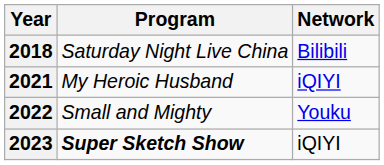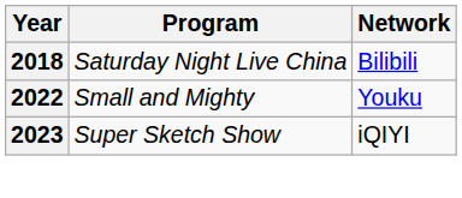 <table class="wikitable plainrowheaders">
 <tr>
 <th>Year</th>
 <th>Program</th>
 <th>Network</th>
 </tr>
 <tr>
 <th scope="row">2018</th>
 <td><em>Saturday Night Live China</em></td>
 <td><a href='#'>Bilibili</a></td>
 </tr>
 <tr>
-<th scope="row">2021</th>
-<td><em>My Heroic Husband</em></td>
-<td><a href='#'>iQIYI</a></td>
-</tr>
-<tr>
 <th scope="row">2022</th>
 <td><em>Small and Mighty</em></td>
 <td><a href='#'>Youku</a></td>
 </tr>
 <tr>
 <th scope="row">2023</th>
-<td><strong><em>Super Sketch Show</em></strong></td>
+<td><em>Super Sketch Show</em></td>
 <td>iQIYI</td>
 </tr>
 </table>
